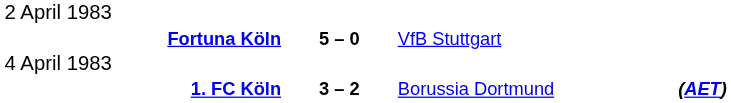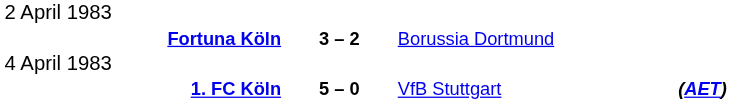 <table width=100% cellspacing=1>
 <tr>
 <th width=25%></th>
 <th width=10%></th>
 <th width=25%></th>
 <th></th>
 </tr>
 <tr>
 <td>2 April 1983</td>
 </tr>
 <tr style=font-size:90%>
 <td align=right><strong><a href='#'>Fortuna Köln</a></strong></td>
-<td align=center><strong>5 – 0</strong></td>
-<td><a href='#'>VfB Stuttgart</a></td>
+<td align=center><strong>3 – 2</strong></td>
+<td><a href='#'>Borussia Dortmund</a></td>
 </tr>
 <tr>
 <td>4 April 1983</td>
 </tr>
 <tr style=font-size:90%>
 <td align=right><strong><a href='#'>1. FC Köln</a></strong></td>
-<td align=center><strong>3 – 2</strong></td>
-<td><a href='#'>Borussia Dortmund</a></td>
+<td align=center><strong>5 – 0</strong></td>
+<td><a href='#'>VfB Stuttgart</a></td>
 <td><strong><em>(<a href='#'>AET</a>)</em></strong></td>
 </tr>
 </table>
